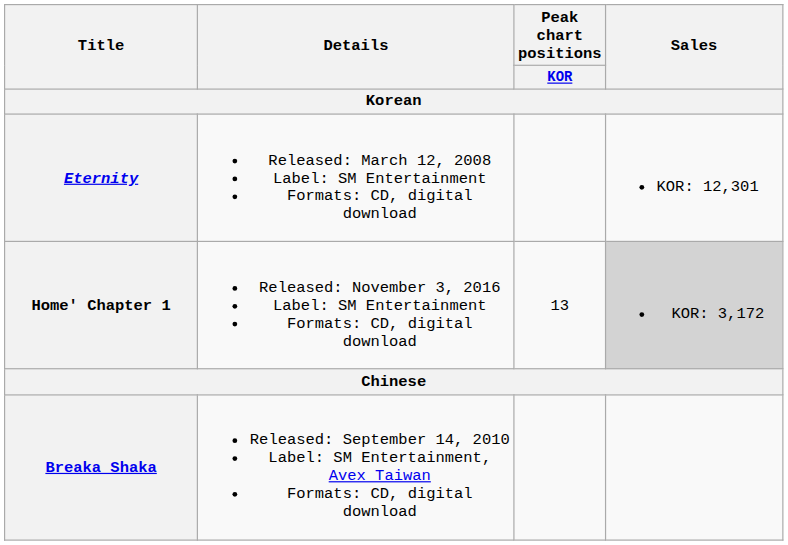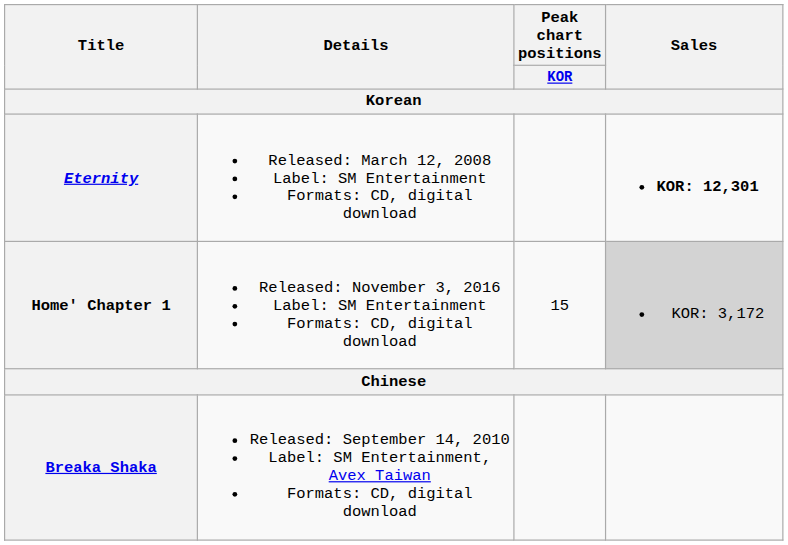 <table class="wikitable plainrowheaders" style="text-align:center;">
 <tr>
 <th rowspan="2" style="width:12em;">Title</th>
 <th rowspan="2" style="width:20em;">Details</th>
 <th colspan="1">Peak chart positions</th>
 <th rowspan="2" style="width:11em;">Sales</th>
 </tr>
 <tr>
 <th scope="col" style="width:3em;font-size:90%;"><a href='#'>KOR</a></th>
 </tr>
 <tr>
 <th scope="col" colspan="5">Korean</th>
 </tr>
 <tr>
 <th scope="row"><em><a href='#'>Eternity</a></em></th>
 <td><br><ul><li>Released: March 12, 2008</li><li>Label: SM Entertainment</li><li>Formats: CD, digital download</li></ul></td>
 <td></td>
-<td style="text-align:left;"><br><ul><li>KOR: 12,301</li></ul></td>
+<td style="text-align:left;"><strong><br><ul><li>KOR: 12,301</li></ul></strong></td>
 </tr>
 <tr>
 <th scope="row"><strong>Home' Chapter 1<em></th>
 <td><br><ul><li>Released: November 3, 2016</li><li>Label: SM Entertainment</li><li>Formats: CD, digital download</li></ul></td>
-<td>13</td>
+<td>15</td>
 <td style="background: lightgrey;"><br><ul><li>KOR: 3,172</li></ul></td>
 </tr>
 <tr>
 <th scope="col" colspan="5">Chinese</th>
 </tr>
 <tr>
 <th scope="row"></em><a href='#'>Breaka Shaka</a><em></th>
 <td><br><ul><li>Released: September 14, 2010</li><li>Label: SM Entertainment, <a href='#'>Avex Taiwan</a></li><li>Formats: CD, digital download</li></ul></td>
 <td></td>
 <td></td>
 </tr>
 </table>
